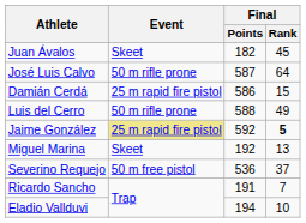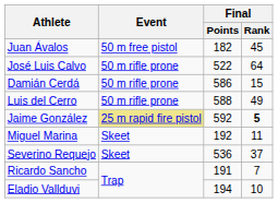 <table class="wikitable" style="font-size:90%">
 <tr>
 <th rowspan="2">Athlete</th>
 <th rowspan="2">Event</th>
 <th colspan=2>Final</th>
 </tr>
 <tr style="font-size:95%">
 <th>Points</th>
 <th>Rank</th>
 </tr>
 <tr align=center>
 <td align=left><a href='#'>Juan Ávalos</a></td>
-<td align=left><a href='#'>Skeet</a></td>
+<td align=left><a href='#'>50 m free pistol</a></td>
 <td>182</td>
 <td>45</td>
 </tr>
 <tr align=center>
 <td align=left><a href='#'>José Luis Calvo</a></td>
 <td align=left><a href='#'>50 m rifle prone</a></td>
-<td>587</td>
+<td>522</td>
 <td>64</td>
 </tr>
 <tr align=center>
 <td align=left><a href='#'>Damián Cerdá</a></td>
-<td align=left><a href='#'>25 m rapid fire pistol</a></td>
+<td align=left><a href='#'>50 m rifle prone</a></td>
 <td>586</td>
 <td>15</td>
 </tr>
 <tr align=center>
 <td align=left><a href='#'>Luis del Cerro</a></td>
 <td align=left><a href='#'>50 m rifle prone</a></td>
 <td>588</td>
 <td>49</td>
 </tr>
 <tr align=center>
 <td align=left><a href='#'>Jaime González</a></td>
 <td align=left style="background: khaki;"><a href='#'>25 m rapid fire pistol</a></td>
 <td>592</td>
 <td><strong>5</strong></td>
 </tr>
 <tr align=center>
 <td align=left><a href='#'>Miguel Marina</a></td>
 <td align=left><a href='#'>Skeet</a></td>
 <td>192</td>
-<td>13</td>
+<td>11</td>
 </tr>
 <tr align=center>
 <td align=left><a href='#'>Severino Requejo</a></td>
-<td align=left><a href='#'>50 m free pistol</a></td>
+<td align=left><a href='#'>Skeet</a></td>
 <td>536</td>
 <td>37</td>
 </tr>
 <tr align=center>
 <td align=left><a href='#'>Ricardo Sancho</a></td>
 <td align=left rowspan=2><a href='#'>Trap</a></td>
 <td>191</td>
 <td>7</td>
 </tr>
 <tr align=center>
 <td align=left><a href='#'>Eladio Vallduvi</a></td>
 <td>194</td>
 <td>10</td>
 </tr>
 </table>
